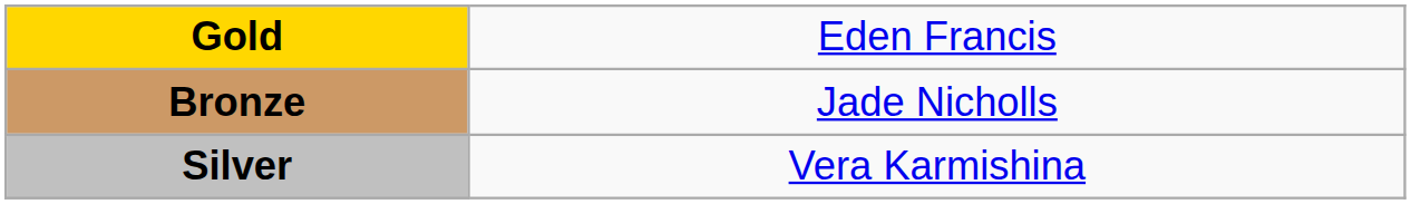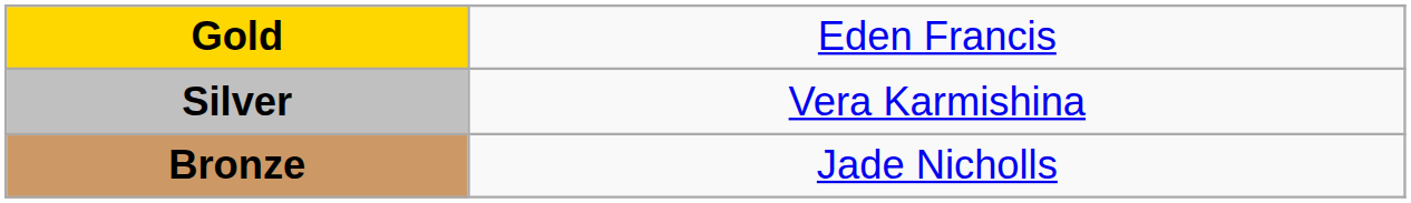 <table class="wikitable" style="text-align:center; " width="35%">
 <tr>
 <td bgcolor="gold"><strong>Gold</strong></td>
 <td><a href='#'>Eden Francis</a><br>  <small><em></em></small></td>
 </tr>
 <tr>
+<td bgcolor="silver"><strong>Silver</strong></td>
+<td><a href='#'>Vera Karmishina</a><br>  <small><em></em></small></td>
+</tr>
+<tr>
 <td bgcolor="CC9966"><strong>Bronze</strong></td>
 <td><a href='#'>Jade Nicholls</a><br>  <small><em></em></small></td>
 </tr>
-<tr>
-<td bgcolor="silver"><strong>Silver</strong></td>
-<td><a href='#'>Vera Karmishina</a><br>  <small><em></em></small></td>
-</tr>
 </table>
